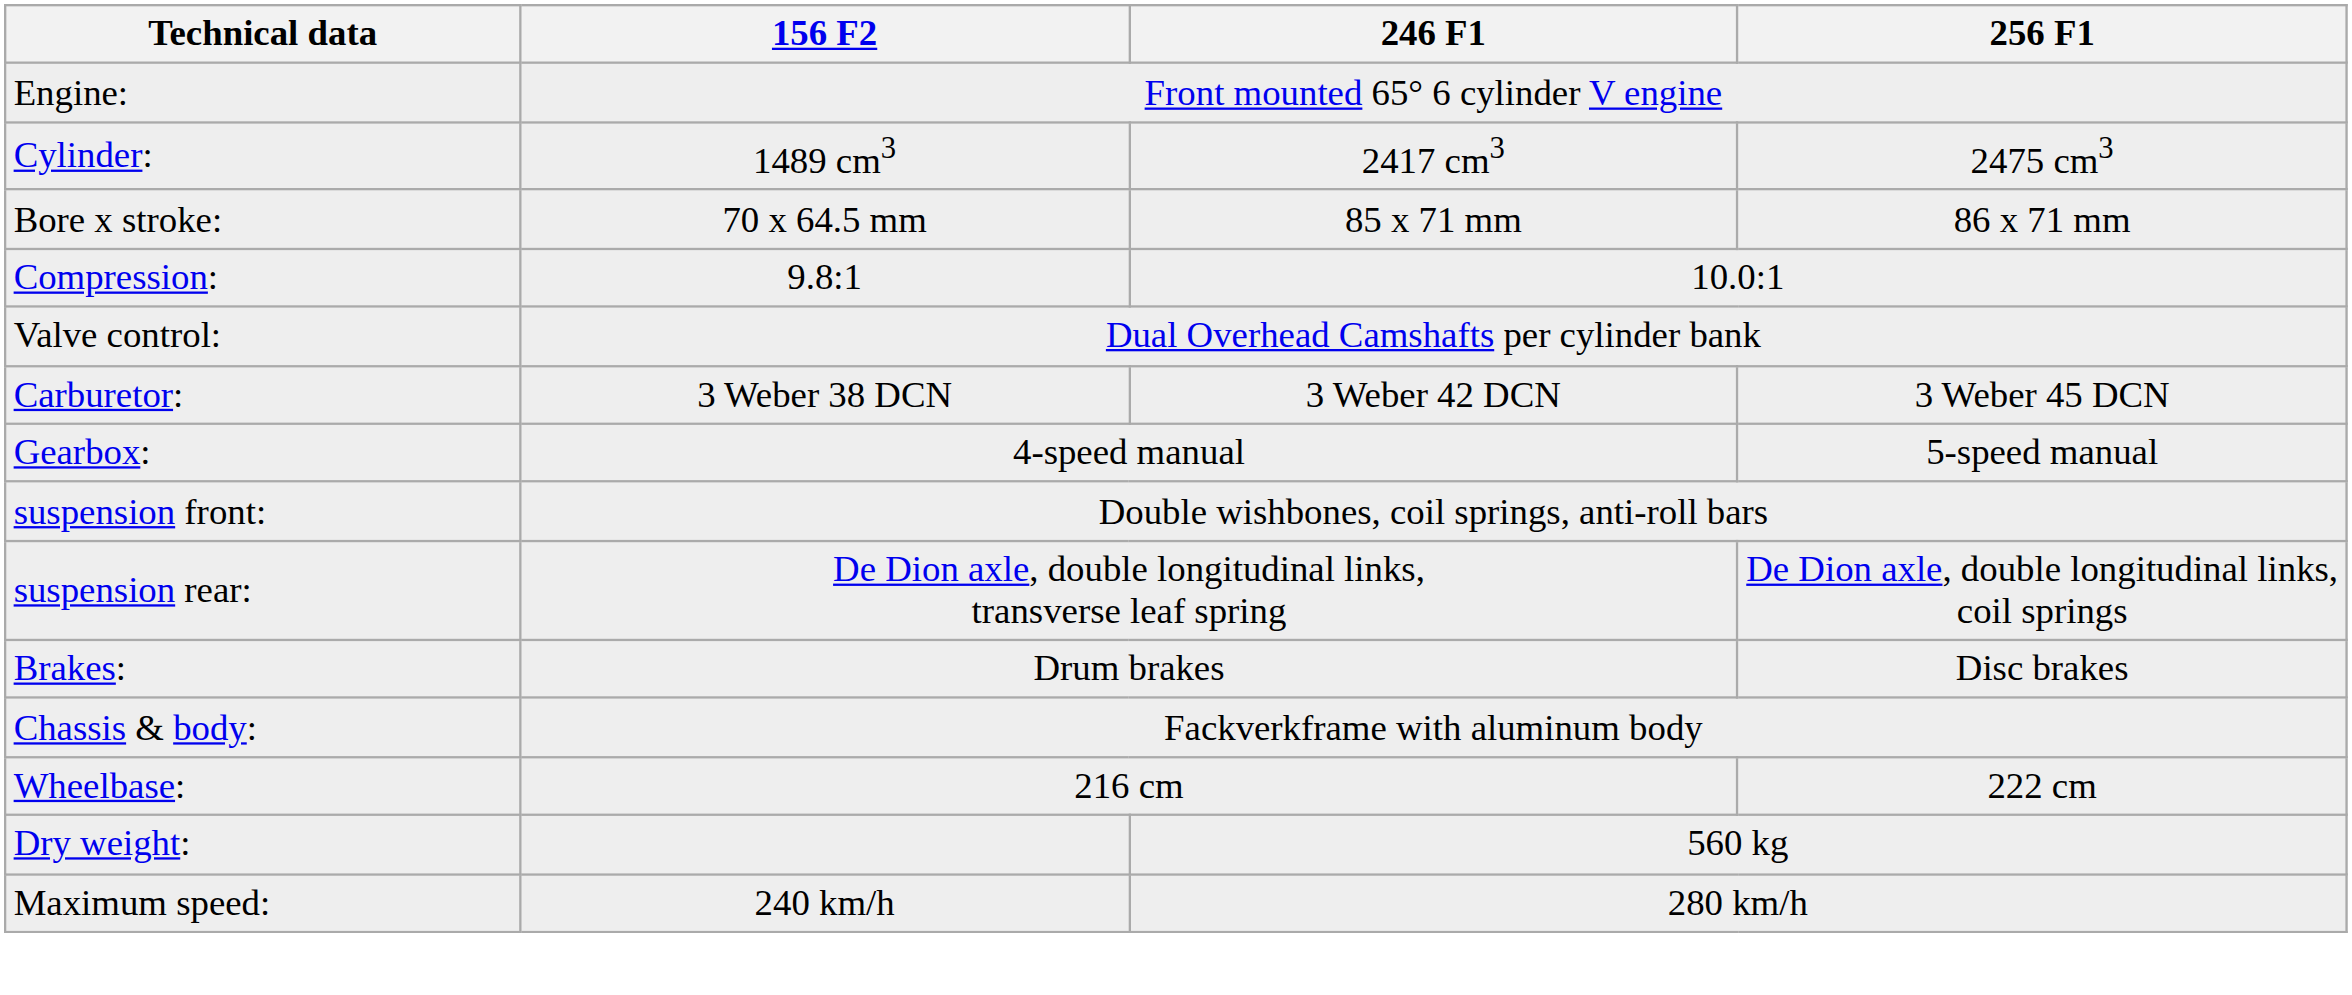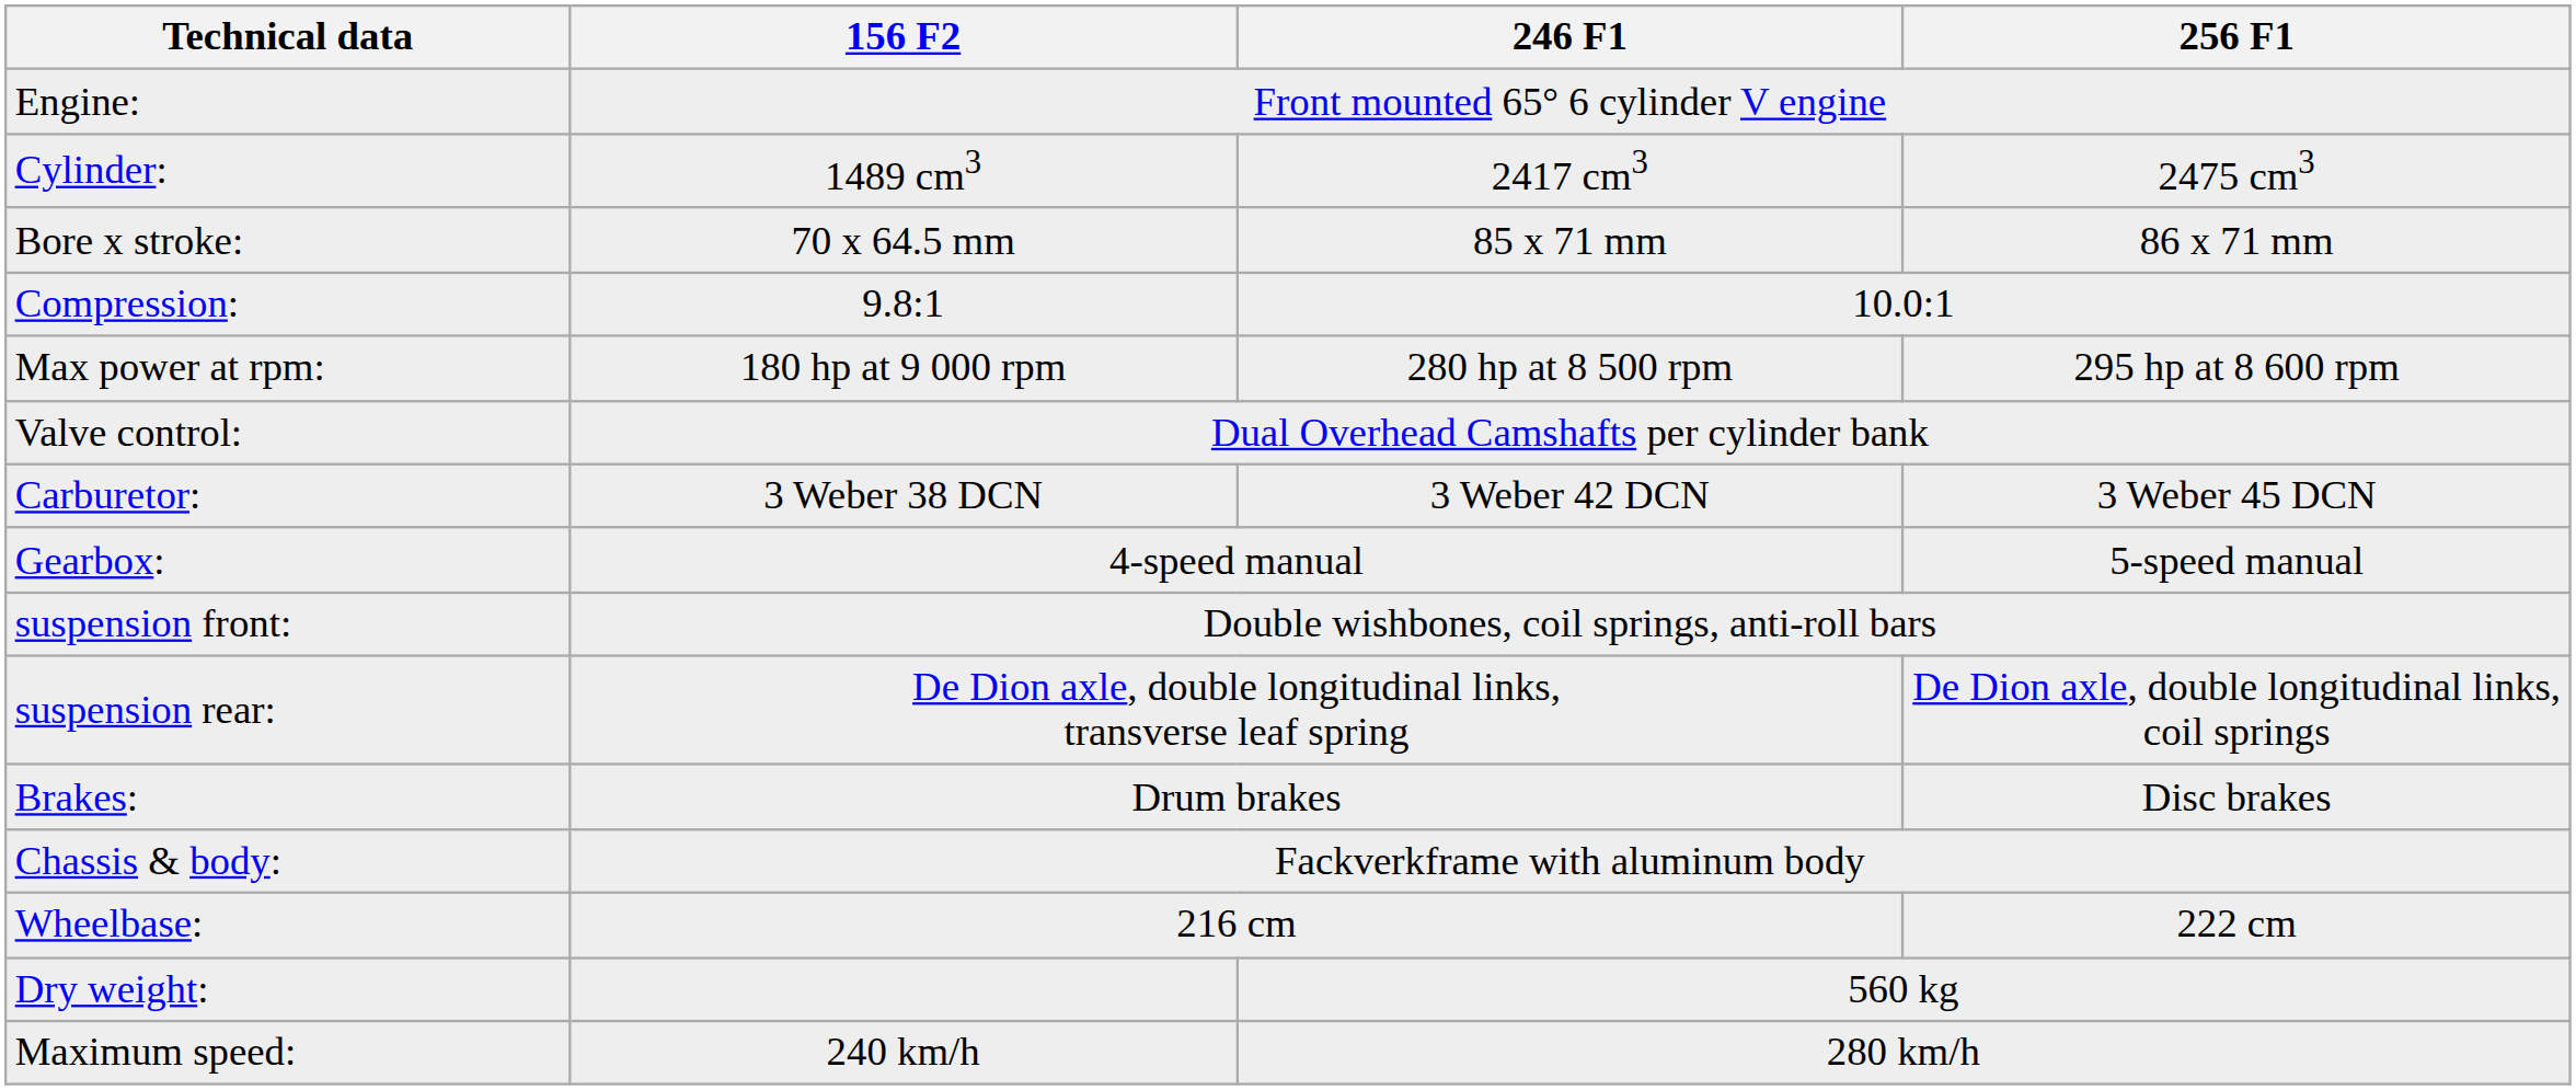 <table class="prettytable">
 <tr ---- bgcolor="#DDDDDD">
 <th width="22%">Technical data</th>
 <th width="26%"><a href='#'>156 F2</a></th>
 <th width="26%">246 F1</th>
 <th width="26%">256 F1</th>
 </tr>
 <tr ---- bgcolor="#EEEEEE">
 <td>Engine: </td>
 <td colspan="3" align="center"><a href='#'>Front mounted</a> 65° 6 cylinder <a href='#'>V engine</a></td>
 </tr>
 <tr ---- bgcolor="#EEEEEE">
 <td><a href='#'>Cylinder</a>: </td>
 <td align="center">1489 cm<sup>3</sup></td>
 <td align="center">2417 cm<sup>3</sup></td>
 <td align="center">2475 cm<sup>3</sup></td>
 </tr>
 <tr ---- bgcolor="#EEEEEE">
 <td>Bore x stroke: </td>
 <td align="center">70 x 64.5 mm</td>
 <td align="center">85 x 71 mm</td>
 <td align="center">86 x 71 mm</td>
 </tr>
 <tr ---- bgcolor="#EEEEEE">
 <td><a href='#'>Compression</a>: </td>
 <td align="center">9.8:1</td>
 <td colspan="2" align="center">10.0:1</td>
+</tr>
+<tr ---- bgcolor="#EEEEEE">
+<td>Max power at rpm: </td>
+<td align="center">180 hp at 9 000 rpm</td>
+<td align="center">280 hp at 8 500 rpm</td>
+<td align="center">295 hp at 8 600 rpm</td>
 </tr>
 <tr ---- bgcolor="#EEEEEE">
 <td>Valve control: </td>
 <td colspan="3" align="center"><a href='#'>Dual Overhead Camshafts</a> per cylinder bank</td>
 </tr>
 <tr ---- bgcolor="#EEEEEE">
 <td><a href='#'>Carburetor</a>: </td>
 <td align="center">3 Weber 38 DCN</td>
 <td align="center">3 Weber 42 DCN</td>
 <td align="center">3 Weber 45 DCN</td>
 </tr>
 <tr ---- bgcolor="#EEEEEE">
 <td><a href='#'>Gearbox</a>: </td>
 <td colspan="2" align="center">4-speed manual</td>
 <td align="center">5-speed manual</td>
 </tr>
 <tr ---- bgcolor="#EEEEEE">
 <td><a href='#'>suspension</a>  front: </td>
 <td colspan="3" align="center">Double wishbones, coil springs, anti-roll bars</td>
 </tr>
 <tr ---- bgcolor="#EEEEEE">
 <td><a href='#'>suspension</a>  rear: </td>
 <td colspan="2" align="center"><a href='#'>De Dion axle</a>, double longitudinal links,<br>transverse leaf spring</td>
 <td align="center"><a href='#'>De Dion axle</a>, double longitudinal links,<br>coil springs</td>
 </tr>
 <tr ---- bgcolor="#EEEEEE">
 <td><a href='#'>Brakes</a>: </td>
 <td colspan="2" align="center">Drum brakes</td>
 <td align="center">Disc brakes</td>
 </tr>
 <tr ---- bgcolor="#EEEEEE">
 <td><a href='#'>Chassis</a> & <a href='#'>body</a>: </td>
 <td colspan="3" align="center">Fackverkframe with aluminum body</td>
 </tr>
 <tr ---- bgcolor="#EEEEEE">
 <td><a href='#'>Wheelbase</a>: </td>
 <td colspan="2" align="center">216 cm</td>
 <td align="center">222 cm</td>
 </tr>
 <tr ---- bgcolor="#EEEEEE">
 <td><a href='#'>Dry weight</a>: </td>
 <td align="center"></td>
 <td colspan="2" align="center">560 kg</td>
 </tr>
 <tr ---- bgcolor="#EEEEEE">
 <td>Maximum speed: </td>
 <td align="center">240 km/h</td>
 <td colspan="2" align="center">280 km/h</td>
 </tr>
 </table>
